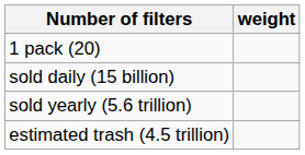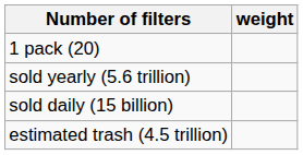 <table class="wikitable">
 <tr>
 <th>Number of filters</th>
 <th>weight</th>
 </tr>
 <tr>
 <td>1 pack (20)</td>
 <td></td>
 </tr>
 <tr>
-<td>sold daily (15 billion)</td>
+<td>sold yearly (5.6 trillion)</td>
 <td></td>
 </tr>
 <tr>
-<td>sold yearly (5.6 trillion)</td>
+<td>sold daily (15 billion)</td>
 <td></td>
 </tr>
 <tr>
 <td>estimated trash (4.5 trillion)</td>
 <td></td>
 </tr>
 </table>
